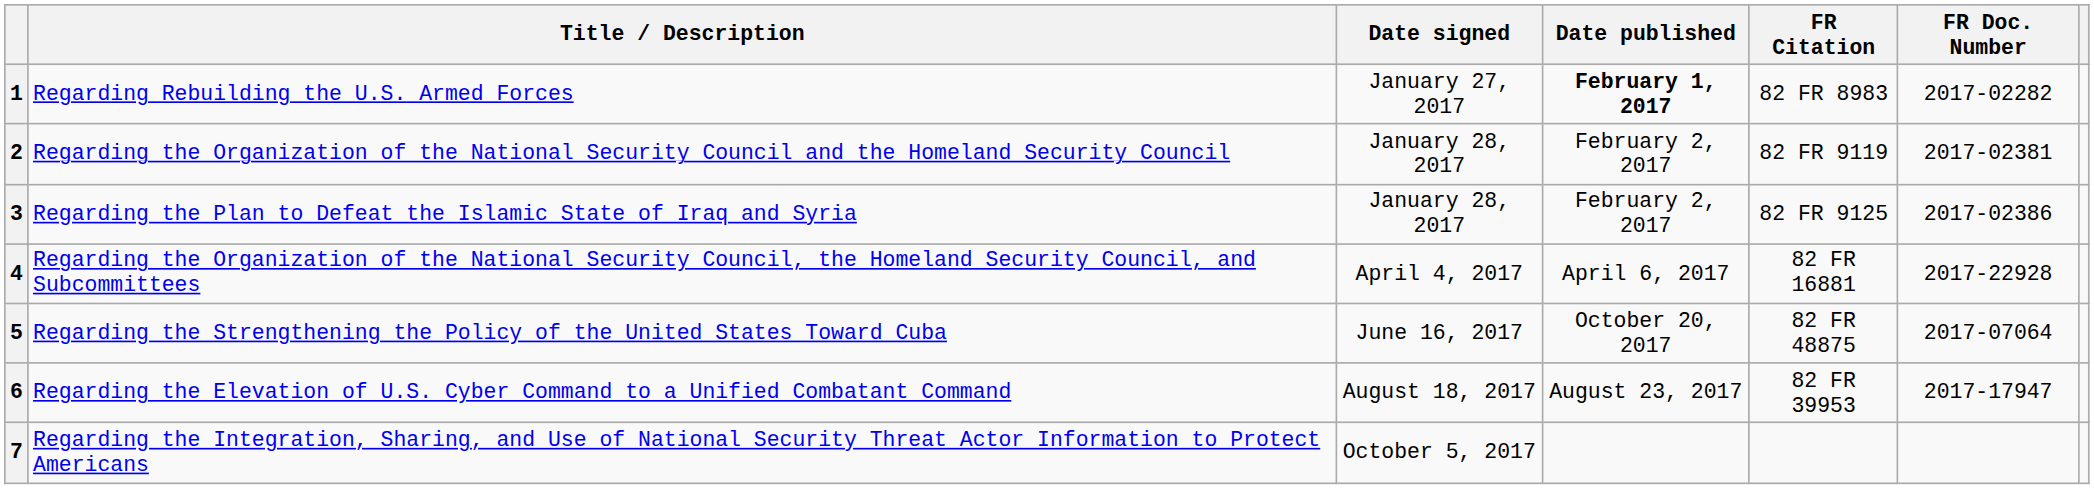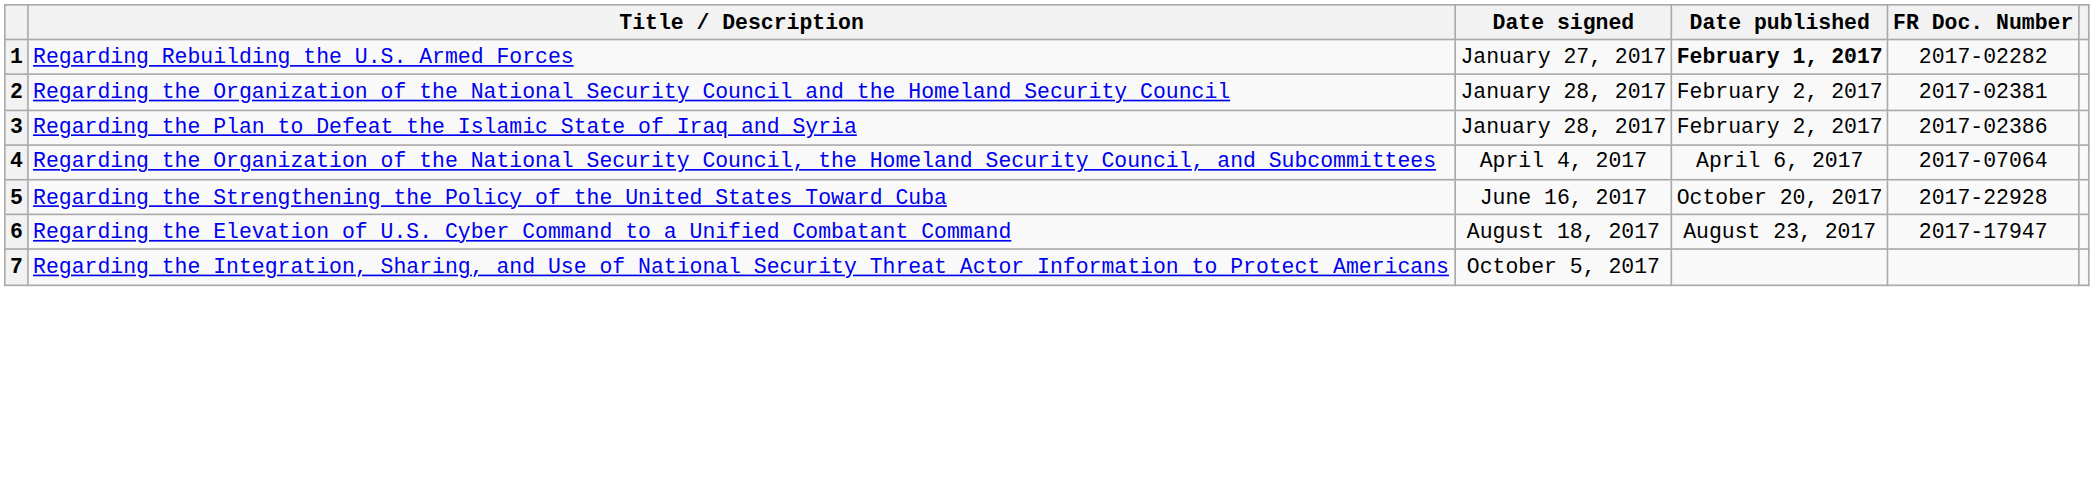 <table class="wikitable sortable plainrowheaders" style="width:100%;">
 <tr style="text-align:center">
 <th></th>
 <th>Title / Description</th>
 <th>Date signed</th>
 <th>Date published</th>
-<th>FR Citation</th>
 <th>FR Doc. Number</th>
 <th class="unsortable"></th>
 </tr>
 <tr style="text-align:center">
 <th>1</th>
 <td style="text-align:left"><a href='#'>Regarding Rebuilding the U.S. Armed Forces</a></td>
 <td>January 27, 2017</td>
 <td><strong>February 1, 2017</strong></td>
-<td>82 FR 8983</td>
 <td>2017-02282</td>
 <td></td>
 </tr>
 <tr style="text-align:center">
 <th>2</th>
 <td style="text-align:left"><a href='#'>Regarding the Organization of the National Security Council and the Homeland Security Council</a></td>
 <td>January 28, 2017</td>
 <td>February 2, 2017</td>
-<td>82 FR 9119</td>
 <td>2017-02381</td>
 <td></td>
 </tr>
 <tr style="text-align:center">
 <th>3</th>
 <td style="text-align:left"><a href='#'>Regarding the Plan to Defeat the Islamic State of Iraq and Syria</a></td>
 <td>January 28, 2017</td>
 <td>February 2, 2017</td>
-<td>82 FR 9125</td>
 <td>2017-02386</td>
 <td></td>
 </tr>
 <tr style="text-align:center">
 <th>4</th>
 <td style="text-align:left"><a href='#'>Regarding the Organization of the National Security Council, the Homeland Security Council, and Subcommittees</a></td>
 <td>April 4, 2017</td>
 <td>April 6, 2017</td>
-<td>82 FR 16881</td>
-<td>2017-22928</td>
+<td>2017-07064</td>
 <td></td>
 </tr>
 <tr style="text-align:center">
 <th>5</th>
 <td style="text-align:left"><a href='#'>Regarding the Strengthening the Policy of the United States Toward Cuba</a></td>
 <td>June 16, 2017</td>
 <td>October 20, 2017</td>
-<td>82 FR 48875</td>
-<td>2017-07064</td>
+<td>2017-22928</td>
 <td></td>
 </tr>
 <tr style="text-align:center">
 <th>6</th>
 <td style="text-align:left"><a href='#'>Regarding the Elevation of U.S. Cyber Command to a Unified Combatant Command</a></td>
 <td>August 18, 2017</td>
 <td>August 23, 2017</td>
-<td>82 FR 39953</td>
 <td>2017-17947</td>
 <td></td>
 </tr>
 <tr style="text-align:center">
 <th>7</th>
 <td style="text-align:left"><a href='#'>Regarding the Integration, Sharing, and Use of National Security Threat Actor Information to Protect Americans</a></td>
 <td>October 5, 2017</td>
 <td></td>
 <td></td>
 <td></td>
-<td></td>
 </tr>
 </table>
